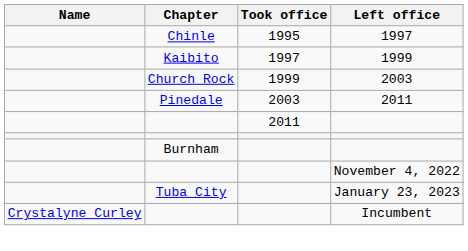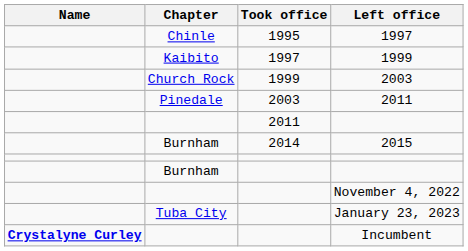 <table class="wikitable sortable" style="text-align:center">
 <tr>
 <th>Name</th>
 <th>Chapter</th>
 <th>Took office</th>
 <th>Left office</th>
 </tr>
 <tr>
 <td align=left></td>
 <td><a href='#'>Chinle</a></td>
 <td>1995</td>
 <td>1997</td>
 </tr>
 <tr>
 <td align=left></td>
 <td><a href='#'>Kaibito</a></td>
 <td>1997</td>
 <td>1999</td>
 </tr>
 <tr>
 <td align=left></td>
 <td><a href='#'>Church Rock</a></td>
 <td>1999</td>
 <td>2003</td>
 </tr>
 <tr>
 <td align=left></td>
 <td><a href='#'>Pinedale</a></td>
 <td>2003</td>
 <td>2011</td>
 </tr>
 <tr>
 <td align=left></td>
 <td></td>
 <td>2011</td>
 <td></td>
 </tr>
 <tr>
 <td align=left></td>
+<td>Burnham</td>
+<td>2014</td>
+<td>2015</td>
+</tr>
+<tr>
+<td align=left></td>
 <td></td>
 <td></td>
 <td></td>
 </tr>
 <tr>
 <td align=left></td>
 <td>Burnham</td>
 <td></td>
 <td></td>
 </tr>
 <tr>
 <td align=left></td>
 <td></td>
 <td></td>
 <td>November 4, 2022</td>
 </tr>
 <tr>
 <td align=left></td>
 <td><a href='#'>Tuba City</a></td>
 <td></td>
 <td>January 23, 2023</td>
 </tr>
 <tr>
-<td align=left><a href='#'>Crystalyne Curley</a></td>
+<td align=left><strong><a href='#'>Crystalyne Curley</a></strong></td>
 <td></td>
 <td></td>
 <td>Incumbent</td>
 </tr>
 </table>
